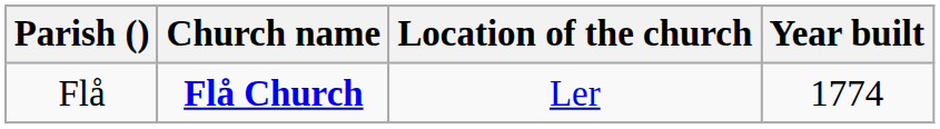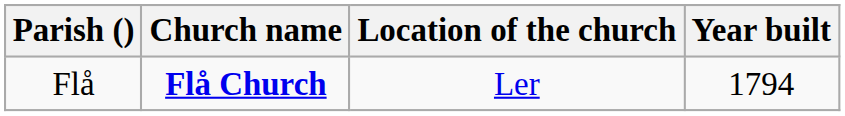 <table class="wikitable" style="text-align:center">
 <tr>
 <th>Parish ()</th>
 <th>Church name</th>
 <th>Location of the church</th>
 <th>Year built</th>
 </tr>
 <tr>
 <td rowspan="1">Flå</td>
 <td><strong><a href='#'>Flå Church</a></strong></td>
 <td><a href='#'>Ler</a></td>
-<td>1774</td>
+<td>1794</td>
 </tr>
 </table>
